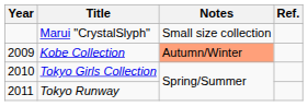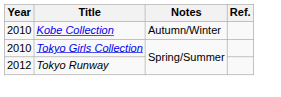 <table class="wikitable">
 <tr>
 <th>Year</th>
 <th>Title</th>
 <th>Notes</th>
 <th>Ref.</th>
 </tr>
 <tr>
-<td></td>
-<td><a href='#'>Marui</a> "CrystalSlyph"</td>
-<td>Small size collection</td>
-<td></td>
-</tr>
-<tr>
-<td>2009</td>
+<td>2010</td>
 <td><em><a href='#'>Kobe Collection</a></em></td>
-<td style="background: lightsalmon;">Autumn/Winter</td>
+<td>Autumn/Winter</td>
 <td></td>
 </tr>
 <tr>
 <td>2010</td>
 <td><em><a href='#'>Tokyo Girls Collection</a></em></td>
 <td rowspan="2">Spring/Summer</td>
 <td></td>
 </tr>
 <tr>
-<td>2011</td>
+<td>2012</td>
 <td><em>Tokyo Runway</em></td>
 <td></td>
 </tr>
 </table>
